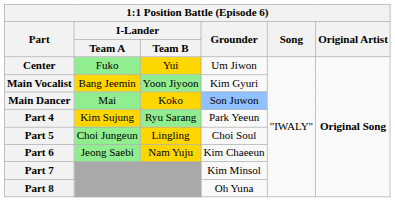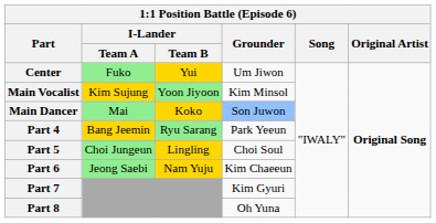 <table class="wikitable" style="text-align:center">
 <tr>
 <th colspan="6">1:1 Position Battle (Episode 6)</th>
 </tr>
 <tr>
 <th rowspan="2">Part</th>
 <th colspan="2">I-Lander</th>
 <th rowspan="2">Grounder</th>
 <th rowspan="2">Song</th>
 <th rowspan="2">Original Artist</th>
 </tr>
 <tr>
 <th>Team A</th>
 <th>Team B</th>
 </tr>
 <tr>
 <th>Center</th>
 <td style="background:#90EE90">Fuko</td>
 <td style="background:Gold">Yui</td>
 <td>Um Jiwon</td>
 <td rowspan="9">"IWALY"</td>
 <td rowspan="9"><strong>Original Song</strong></td>
 </tr>
 <tr>
 <th>Main Vocalist</th>
-<td style="background:Gold">Bang Jeemin</td>
+<td style="background:Gold">Kim Sujung</td>
 <td style="background:#90EE90">Yoon Jiyoon</td>
-<td>Kim Gyuri</td>
+<td>Kim Minsol</td>
 </tr>
 <tr>
 <th>Main Dancer</th>
 <td style="background:#90EE90">Mai</td>
 <td style="background:Gold">Koko</td>
 <td style="background:#90C0FF">Son Juwon</td>
 </tr>
 <tr>
 <th>Part 4</th>
-<td style="background:Gold">Kim Sujung</td>
+<td style="background:Gold">Bang Jeemin</td>
 <td style="background:#90EE90">Ryu Sarang</td>
 <td>Park Yeeun</td>
 </tr>
 <tr>
 <th>Part 5</th>
 <td style="background:#90EE90">Choi Jungeun</td>
 <td style="background:Gold">Lingling</td>
 <td>Choi Soul</td>
 </tr>
 <tr>
 <th>Part 6</th>
 <td style="background:#90EE90">Jeong Saebi</td>
 <td style="background:Gold">Nam Yuju</td>
 <td>Kim Chaeeun</td>
 </tr>
 <tr>
 <th>Part 7</th>
 <td rowspan="2" colspan="2" style="background:darkgray"></td>
-<td>Kim Minsol</td>
+<td>Kim Gyuri</td>
 </tr>
 <tr>
 <th>Part 8</th>
 <td>Oh Yuna</td>
 </tr>
 </table>
